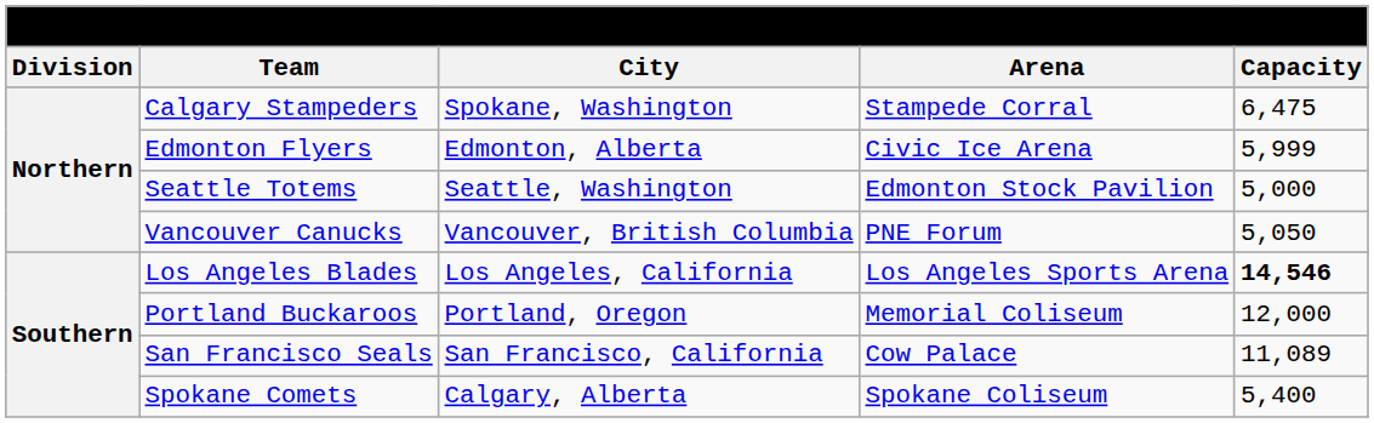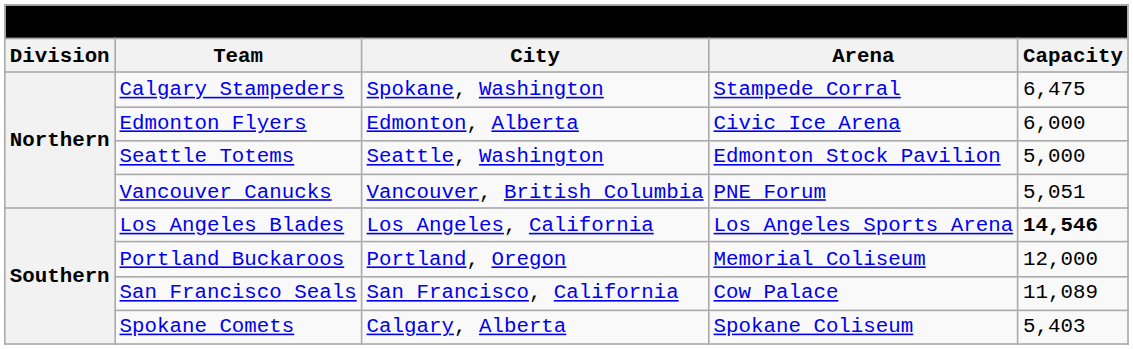 <table class="wikitable" style="width:auto">
 <tr>
 <td bgcolor="#000000" align="center" colspan="6"><strong><span>1961–62 Western Hockey League</span></strong></td>
 </tr>
 <tr>
 <th>Division</th>
 <th>Team</th>
 <th>City</th>
 <th>Arena</th>
 <th>Capacity</th>
 </tr>
 <tr>
 <th rowspan="4">Northern</th>
 <td><a href='#'>Calgary Stampeders</a></td>
 <td><a href='#'>Spokane</a>, <a href='#'>Washington</a></td>
 <td><a href='#'>Stampede Corral</a></td>
 <td>6,475</td>
 </tr>
 <tr>
 <td><a href='#'>Edmonton Flyers</a></td>
 <td><a href='#'>Edmonton</a>, <a href='#'>Alberta</a></td>
 <td><a href='#'>Civic Ice Arena</a></td>
-<td>5,999</td>
+<td>6,000</td>
 </tr>
 <tr>
 <td><a href='#'>Seattle Totems</a></td>
 <td><a href='#'>Seattle</a>, <a href='#'>Washington</a></td>
 <td><a href='#'>Edmonton Stock Pavilion</a></td>
 <td>5,000</td>
 </tr>
 <tr>
 <td><a href='#'>Vancouver Canucks</a></td>
 <td><a href='#'>Vancouver</a>, <a href='#'>British Columbia</a></td>
 <td><a href='#'>PNE Forum</a></td>
-<td>5,050</td>
+<td>5,051</td>
 </tr>
 <tr>
 <th rowspan="4">Southern</th>
 <td><a href='#'>Los Angeles Blades</a></td>
 <td><a href='#'>Los Angeles</a>, <a href='#'>California</a></td>
 <td><a href='#'>Los Angeles Sports Arena</a></td>
 <td><strong>14,546</strong></td>
 </tr>
 <tr>
 <td><a href='#'>Portland Buckaroos</a></td>
 <td><a href='#'>Portland</a>, <a href='#'>Oregon</a></td>
 <td><a href='#'>Memorial Coliseum</a></td>
 <td>12,000</td>
 </tr>
 <tr>
 <td><a href='#'>San Francisco Seals</a></td>
 <td><a href='#'>San Francisco</a>, <a href='#'>California</a></td>
 <td><a href='#'>Cow Palace</a></td>
 <td>11,089</td>
 </tr>
 <tr>
 <td><a href='#'>Spokane Comets</a></td>
 <td><a href='#'>Calgary</a>, <a href='#'>Alberta</a></td>
 <td><a href='#'>Spokane Coliseum</a></td>
-<td>5,400</td>
+<td>5,403</td>
 </tr>
 </table>
